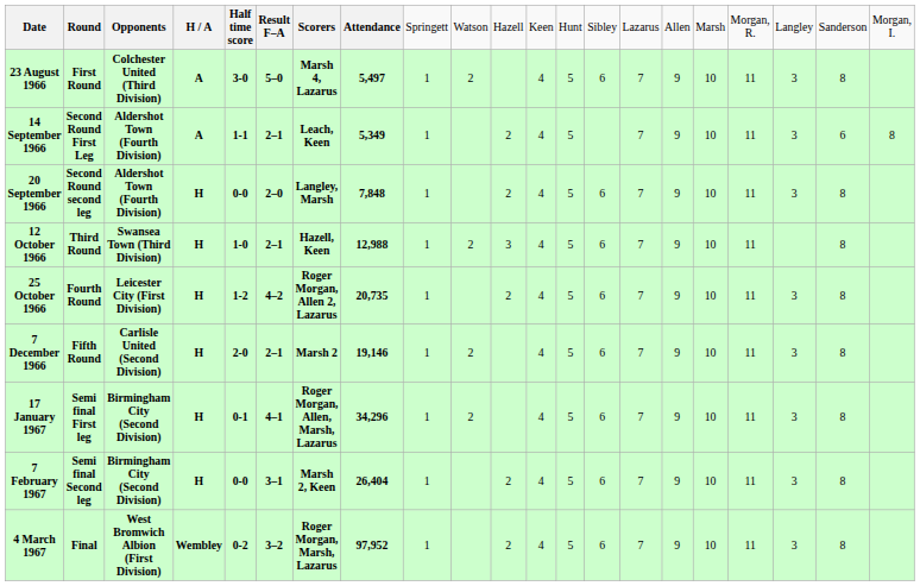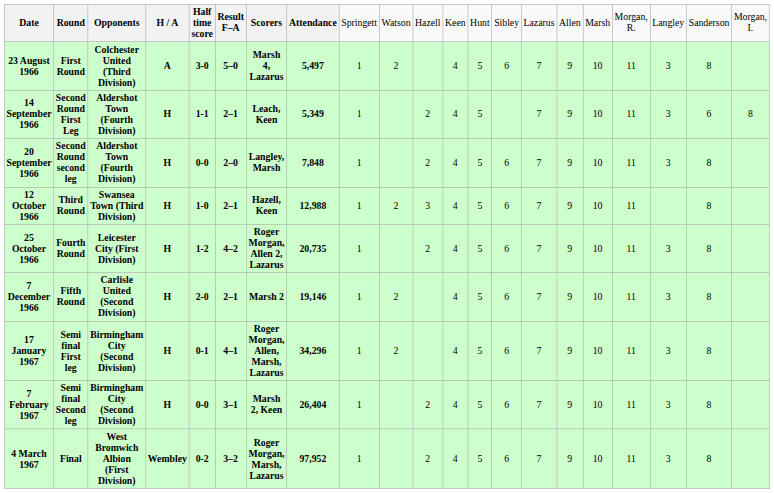 <table class="wikitable" style="text-align:center">
 <tr>
 <th><strong>Date</strong></th>
 <th><strong>Round</strong></th>
 <th><strong>Opponents</strong></th>
 <th><strong>H / A</strong></th>
 <th><strong>Half time score</strong></th>
 <th><strong>Result</strong><br><strong>F–A</strong></th>
 <th><strong>Scorers</strong></th>
 <th><strong>Attendance</strong></th>
 <td>Springett</td>
 <td>Watson</td>
 <td>Hazell</td>
 <td>Keen</td>
 <td>Hunt</td>
 <td>Sibley</td>
 <td>Lazarus</td>
 <td>Allen</td>
 <td>Marsh</td>
 <td>Morgan, R.</td>
 <td>Langley</td>
 <td>Sanderson</td>
 <td>Morgan, I.</td>
 </tr>
 <tr bgcolor="#ccffcc">
 <td><strong>23 August 1966</strong></td>
 <td><strong>First Round</strong></td>
 <td><strong>Colchester United (Third Division)</strong></td>
 <td><strong>A</strong></td>
 <td><strong>3-0</strong></td>
 <td><strong>5–0</strong></td>
 <td><strong>Marsh 4, Lazarus</strong></td>
 <td><strong>5,497</strong></td>
 <td>1</td>
 <td>2</td>
 <td></td>
 <td>4</td>
 <td>5</td>
 <td>6</td>
 <td>7</td>
 <td>9</td>
 <td>10</td>
 <td>11</td>
 <td>3</td>
 <td>8</td>
 <td></td>
 </tr>
 <tr bgcolor="#ccffcc">
 <td><strong>14 September 1966</strong></td>
 <td><strong>Second Round First Leg</strong></td>
 <td><strong>Aldershot Town (Fourth Division)</strong></td>
-<td><strong>A</strong></td>
+<td><strong>H</strong></td>
 <td><strong>1-1</strong></td>
 <td><strong>2–1</strong></td>
 <td><strong>Leach, Keen</strong></td>
 <td><strong>5,349</strong></td>
 <td>1</td>
 <td></td>
 <td>2</td>
 <td>4</td>
 <td>5</td>
 <td></td>
 <td>7</td>
 <td>9</td>
 <td>10</td>
 <td>11</td>
 <td>3</td>
 <td>6</td>
 <td>8</td>
 </tr>
 <tr bgcolor="#ccffcc">
 <td><strong>20 September 1966</strong></td>
 <td><strong>Second Round second leg</strong></td>
 <td><strong>Aldershot Town (Fourth Division)</strong></td>
 <td><strong>H</strong></td>
 <td><strong>0-0</strong></td>
 <td><strong>2–0</strong></td>
 <td><strong>Langley, Marsh</strong></td>
 <td><strong>7,848</strong></td>
 <td>1</td>
 <td></td>
 <td>2</td>
 <td>4</td>
 <td>5</td>
 <td>6</td>
 <td>7</td>
 <td>9</td>
 <td>10</td>
 <td>11</td>
 <td>3</td>
 <td>8</td>
 <td></td>
 </tr>
 <tr bgcolor="#ccffcc">
 <td><strong>12 October 1966</strong></td>
 <td><strong>Third Round</strong></td>
 <td><strong>Swansea Town  (Third Division)</strong></td>
 <td><strong>H</strong></td>
 <td><strong>1-0</strong></td>
 <td><strong>2–1</strong></td>
 <td><strong>Hazell, Keen</strong></td>
 <td><strong>12,988</strong></td>
 <td>1</td>
 <td>2</td>
 <td>3</td>
 <td>4</td>
 <td>5</td>
 <td>6</td>
 <td>7</td>
 <td>9</td>
 <td>10</td>
 <td>11</td>
 <td></td>
 <td>8</td>
 <td></td>
 </tr>
 <tr bgcolor="#ccffcc">
 <td><strong>25 October 1966</strong></td>
 <td><strong>Fourth Round</strong></td>
 <td><strong>Leicester City (First Division)</strong></td>
 <td><strong>H</strong></td>
 <td><strong>1-2</strong></td>
 <td><strong>4–2</strong></td>
 <td><strong>Roger Morgan, Allen 2, Lazarus</strong></td>
 <td><strong>20,735</strong></td>
 <td>1</td>
 <td></td>
 <td>2</td>
 <td>4</td>
 <td>5</td>
 <td>6</td>
 <td>7</td>
 <td>9</td>
 <td>10</td>
 <td>11</td>
 <td>3</td>
 <td>8</td>
 <td></td>
 </tr>
 <tr bgcolor="#ccffcc">
 <td><strong>7 December 1966</strong></td>
 <td><strong>Fifth Round</strong></td>
 <td><strong>Carlisle United (Second Division)</strong></td>
 <td><strong>H</strong></td>
 <td><strong>2-0</strong></td>
 <td><strong>2–1</strong></td>
 <td><strong>Marsh 2</strong></td>
 <td><strong>19,146</strong></td>
 <td>1</td>
 <td>2</td>
 <td></td>
 <td>4</td>
 <td>5</td>
 <td>6</td>
 <td>7</td>
 <td>9</td>
 <td>10</td>
 <td>11</td>
 <td>3</td>
 <td>8</td>
 <td></td>
 </tr>
 <tr bgcolor="#ccffcc">
 <td><strong>17 January 1967</strong></td>
 <td><strong>Semi final First leg</strong></td>
 <td><strong>Birmingham City (Second Division)</strong></td>
 <td><strong>H</strong></td>
 <td><strong>0-1</strong></td>
 <td><strong>4–1</strong></td>
 <td><strong>Roger Morgan, Allen, Marsh, Lazarus</strong></td>
 <td><strong>34,296</strong></td>
 <td>1</td>
 <td>2</td>
 <td></td>
 <td>4</td>
 <td>5</td>
 <td>6</td>
 <td>7</td>
 <td>9</td>
 <td>10</td>
 <td>11</td>
 <td>3</td>
 <td>8</td>
 <td></td>
 </tr>
 <tr bgcolor="#ccffcc">
 <td><strong>7 February 1967</strong></td>
 <td><strong>Semi final Second leg</strong></td>
 <td><strong>Birmingham City (Second Division)</strong></td>
 <td><strong>H</strong></td>
 <td><strong>0-0</strong></td>
 <td><strong>3–1</strong></td>
 <td><strong>Marsh 2, Keen</strong></td>
 <td><strong>26,404</strong></td>
 <td>1</td>
 <td></td>
 <td>2</td>
 <td>4</td>
 <td>5</td>
 <td>6</td>
 <td>7</td>
 <td>9</td>
 <td>10</td>
 <td>11</td>
 <td>3</td>
 <td>8</td>
 <td></td>
 </tr>
 <tr bgcolor="#ccffcc">
 <td><strong>4 March 1967</strong></td>
 <td><strong>Final</strong></td>
 <td><strong>West Bromwich Albion (First Division)</strong></td>
 <td><strong>Wembley</strong></td>
 <td><strong>0-2</strong></td>
 <td><strong>3–2</strong></td>
 <td><strong>Roger Morgan,  Marsh, Lazarus</strong></td>
 <td><strong>97,952</strong></td>
 <td>1</td>
 <td></td>
 <td>2</td>
 <td>4</td>
 <td>5</td>
 <td>6</td>
 <td>7</td>
 <td>9</td>
 <td>10</td>
 <td>11</td>
 <td>3</td>
 <td>8</td>
 <td></td>
 </tr>
 </table>
